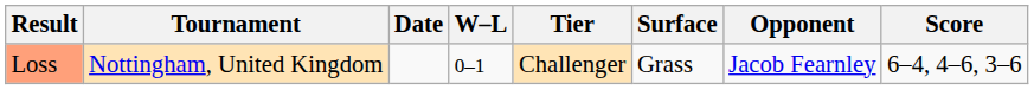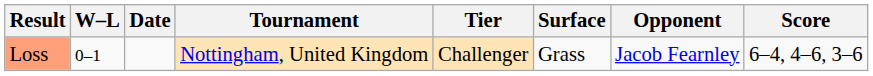 <table class="wikitable">
 <tr>
 <th>Result</th>
+<th class="unsortable">W–L</th>
+<th>Date</th>
 <th>Tournament</th>
-<th>Date</th>
-<th class="unsortable">W–L</th>
 <th>Tier</th>
 <th>Surface</th>
 <th>Opponent</th>
 <th class="unsortable">Score</th>
 </tr>
 <tr>
 <td bgcolor=FFA07A>Loss</td>
+<td><small>0–1</small></td>
+<td><a href='#'></a></td>
 <td bgcolor=moccasin><a href='#'>Nottingham</a>, United Kingdom</td>
-<td><a href='#'></a></td>
-<td><small>0–1</small></td>
 <td bgcolor=moccasin>Challenger</td>
 <td>Grass</td>
 <td> <a href='#'>Jacob Fearnley</a></td>
 <td>6–4, 4–6, 3–6</td>
 </tr>
 </table>
